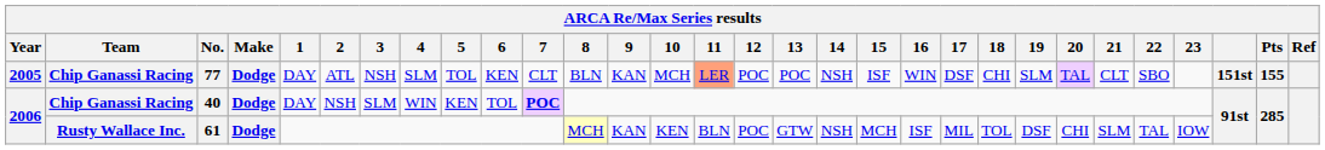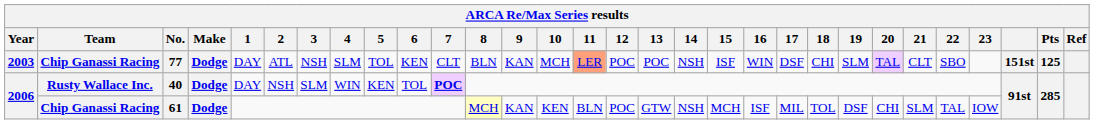 <table class="wikitable" style="text-align:center; font-size:75%">
 <tr>
 <th colspan=30><a href='#'>ARCA Re/Max Series</a> results</th>
 </tr>
 <tr>
 <th>Year</th>
 <th>Team</th>
 <th>No.</th>
 <th>Make</th>
 <th>1</th>
 <th>2</th>
 <th>3</th>
 <th>4</th>
 <th>5</th>
 <th>6</th>
 <th>7</th>
 <th>8</th>
 <th>9</th>
 <th>10</th>
 <th>11</th>
 <th>12</th>
 <th>13</th>
 <th>14</th>
 <th>15</th>
 <th>16</th>
 <th>17</th>
 <th>18</th>
 <th>19</th>
 <th>20</th>
 <th>21</th>
 <th>22</th>
 <th>23</th>
 <th></th>
 <th>Pts</th>
 <th>Ref</th>
 </tr>
 <tr>
-<th><a href='#'>2005</a></th>
+<th><a href='#'>2003</a></th>
 <th><a href='#'>Chip Ganassi Racing</a></th>
 <th>77</th>
 <th><a href='#'>Dodge</a></th>
 <td><a href='#'>DAY</a></td>
 <td><a href='#'>ATL</a></td>
 <td><a href='#'>NSH</a></td>
 <td><a href='#'>SLM</a></td>
 <td><a href='#'>TOL</a></td>
 <td><a href='#'>KEN</a></td>
 <td><a href='#'>CLT</a></td>
 <td><a href='#'>BLN</a></td>
 <td><a href='#'>KAN</a></td>
 <td><a href='#'>MCH</a></td>
 <td style="background: lightsalmon;"><a href='#'>LER</a></td>
 <td><a href='#'>POC</a></td>
 <td><a href='#'>POC</a></td>
 <td><a href='#'>NSH</a></td>
 <td><a href='#'>ISF</a></td>
 <td><a href='#'>WIN</a></td>
 <td><a href='#'>DSF</a></td>
 <td><a href='#'>CHI</a></td>
 <td><a href='#'>SLM</a></td>
 <td style="background:#EFCFFF;"><a href='#'>TAL</a><br></td>
 <td><a href='#'>CLT</a></td>
 <td><a href='#'>SBO</a></td>
 <td></td>
 <th>151st</th>
-<th>155</th>
+<th>125</th>
 <th></th>
 </tr>
 <tr>
 <th rowspan=2><a href='#'>2006</a></th>
-<th><a href='#'>Chip Ganassi Racing</a></th>
+<th><a href='#'>Rusty Wallace Inc.</a></th>
 <th>40</th>
 <th><a href='#'>Dodge</a></th>
 <td><a href='#'>DAY</a></td>
 <td><a href='#'>NSH</a></td>
 <td><a href='#'>SLM</a></td>
 <td><a href='#'>WIN</a></td>
 <td><a href='#'>KEN</a></td>
 <td><a href='#'>TOL</a></td>
 <td style="background:#EFCFFF;"><strong><a href='#'>POC</a></strong><br></td>
 <td colspan=16></td>
 <th rowspan=2>91st</th>
 <th rowspan=2>285</th>
 <th rowspan=2></th>
 </tr>
 <tr>
-<th><a href='#'>Rusty Wallace Inc.</a></th>
+<th><a href='#'>Chip Ganassi Racing</a></th>
 <th>61</th>
 <th><a href='#'>Dodge</a></th>
 <td colspan=7></td>
 <td style="background:#FFFFBF;"><a href='#'>MCH</a><br></td>
 <td><a href='#'>KAN</a></td>
 <td><a href='#'>KEN</a></td>
 <td><a href='#'>BLN</a></td>
 <td><a href='#'>POC</a></td>
 <td><a href='#'>GTW</a></td>
 <td><a href='#'>NSH</a></td>
 <td><a href='#'>MCH</a></td>
 <td><a href='#'>ISF</a></td>
 <td><a href='#'>MIL</a></td>
 <td><a href='#'>TOL</a></td>
 <td><a href='#'>DSF</a></td>
 <td><a href='#'>CHI</a></td>
 <td><a href='#'>SLM</a></td>
 <td><a href='#'>TAL</a></td>
 <td><a href='#'>IOW</a></td>
 </tr>
 </table>
